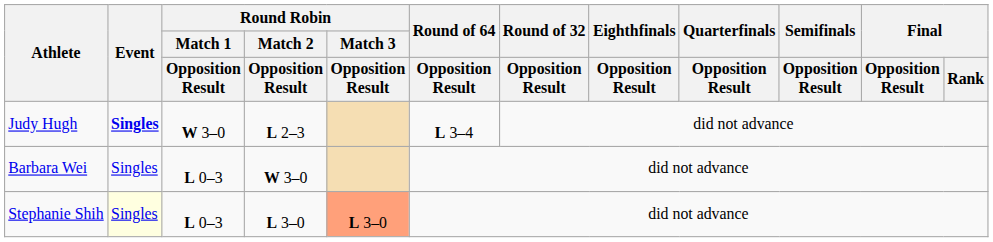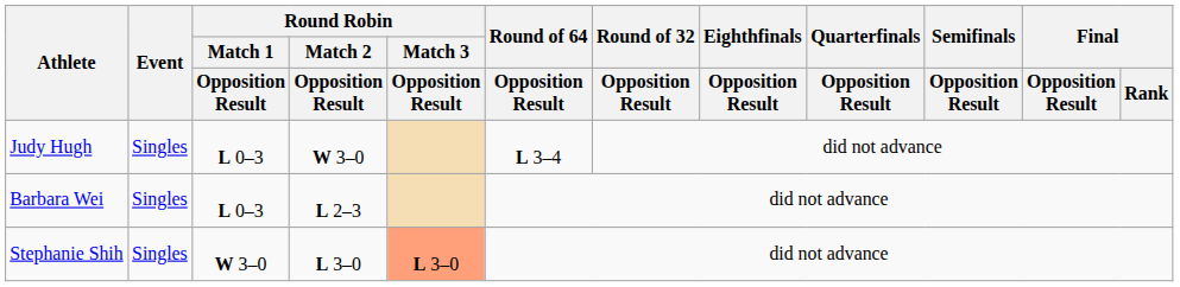 <table class="wikitable" border="1" style="font-size:90%">
 <tr>
 <th rowspan=3>Athlete</th>
 <th rowspan=3>Event</th>
 <th colspan=3>Round Robin</th>
 <th rowspan=2>Round of 64</th>
 <th rowspan=2>Round of 32</th>
 <th rowspan=2>Eighthfinals</th>
 <th rowspan=2>Quarterfinals</th>
 <th rowspan=2>Semifinals</th>
 <th rowspan=2 colspan=2>Final</th>
 </tr>
 <tr>
 <th>Match 1</th>
 <th>Match 2</th>
 <th>Match 3</th>
 </tr>
 <tr>
 <th>Opposition<br>Result</th>
 <th>Opposition<br>Result</th>
 <th>Opposition<br>Result</th>
 <th>Opposition<br>Result</th>
 <th>Opposition<br>Result</th>
 <th>Opposition<br>Result</th>
 <th>Opposition<br>Result</th>
 <th>Opposition<br>Result</th>
 <th>Opposition<br>Result</th>
 <th>Rank</th>
 </tr>
 <tr>
 <td><a href='#'>Judy Hugh</a></td>
-<td><strong><a href='#'>Singles</a></strong></td>
+<td><a href='#'>Singles</a></td>
+<td align=center><br><strong>L</strong> 0–3</td>
 <td align=center><br><strong>W</strong> 3–0</td>
-<td align=center><br><strong>L</strong> 2–3</td>
 <td align=center bgcolor=wheat></td>
 <td align=center><br><strong>L</strong> 3–4</td>
 <td align=center colspan=6>did not advance</td>
 </tr>
 <tr>
 <td><a href='#'>Barbara Wei</a></td>
 <td><a href='#'>Singles</a></td>
 <td align=center><br><strong>L</strong> 0–3</td>
-<td align=center><br><strong>W</strong> 3–0</td>
+<td align=center><br><strong>L</strong> 2–3</td>
 <td align=center bgcolor=wheat></td>
 <td align=center colspan=7>did not advance</td>
 </tr>
 <tr>
 <td><a href='#'>Stephanie Shih</a></td>
-<td style="background: lightyellow;"><a href='#'>Singles</a></td>
-<td align=center><br><strong>L</strong> 0–3</td>
+<td><a href='#'>Singles</a></td>
+<td align=center><br><strong>W</strong> 3–0</td>
 <td align=center><br><strong>L</strong> 3–0</td>
 <td align=center style="background: lightsalmon;"><br><strong>L</strong> 3–0</td>
 <td align=center colspan=7>did not advance</td>
 </tr>
 </table>
